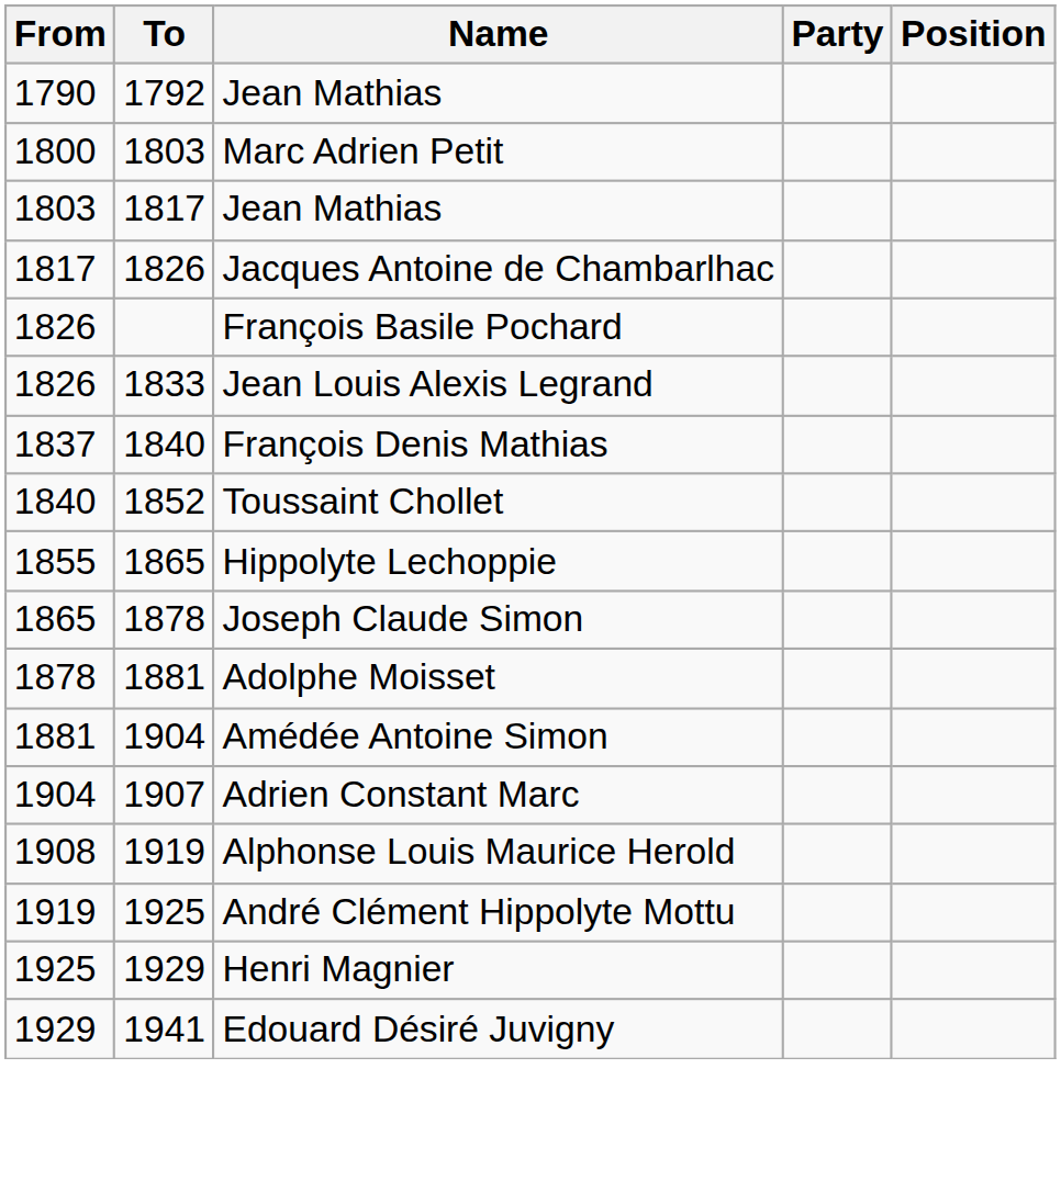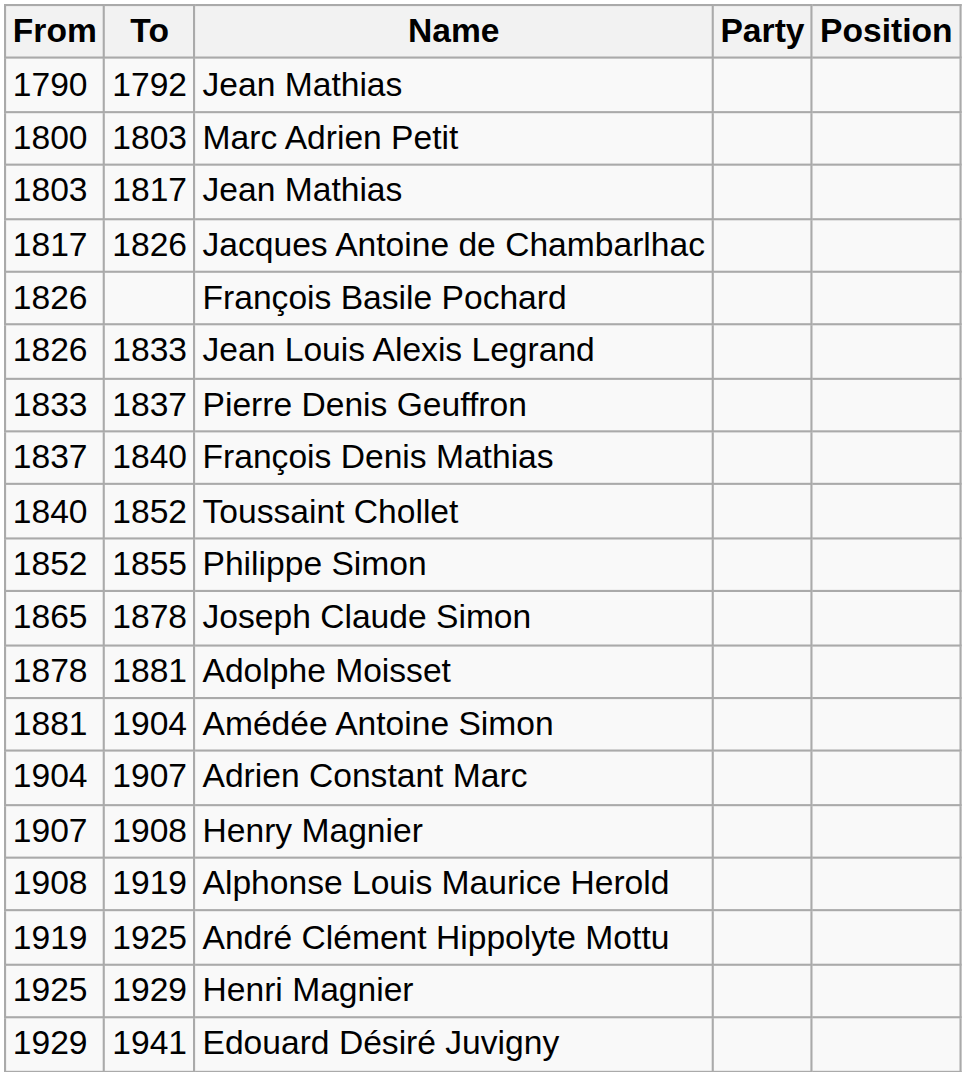 <table class="wikitable">
 <tr>
 <th>From</th>
 <th>To</th>
 <th>Name</th>
 <th>Party</th>
 <th>Position</th>
 </tr>
 <tr>
 <td>1790</td>
 <td>1792</td>
 <td>Jean Mathias</td>
 <td></td>
 <td></td>
 </tr>
 <tr>
 <td>1800</td>
 <td>1803</td>
 <td>Marc Adrien Petit</td>
 <td></td>
 <td></td>
 </tr>
 <tr>
 <td>1803</td>
 <td>1817</td>
 <td>Jean Mathias</td>
 <td></td>
 <td></td>
 </tr>
 <tr>
 <td>1817</td>
 <td>1826</td>
 <td>Jacques Antoine de Chambarlhac</td>
 <td></td>
 <td></td>
 </tr>
 <tr>
 <td>1826</td>
 <td></td>
 <td>François Basile Pochard</td>
 <td></td>
 <td></td>
 </tr>
 <tr>
 <td>1826</td>
 <td>1833</td>
 <td>Jean Louis Alexis Legrand</td>
 <td></td>
 <td></td>
 </tr>
 <tr>
+<td>1833</td>
+<td>1837</td>
+<td>Pierre Denis Geuffron</td>
+<td></td>
+<td></td>
+</tr>
+<tr>
 <td>1837</td>
 <td>1840</td>
 <td>François Denis Mathias</td>
 <td></td>
 <td></td>
 </tr>
 <tr>
 <td>1840</td>
 <td>1852</td>
 <td>Toussaint Chollet</td>
 <td></td>
 <td></td>
 </tr>
 <tr>
+<td>1852</td>
 <td>1855</td>
-<td>1865</td>
-<td>Hippolyte Lechoppie</td>
+<td>Philippe Simon</td>
 <td></td>
 <td></td>
 </tr>
 <tr>
 <td>1865</td>
 <td>1878</td>
 <td>Joseph Claude Simon</td>
 <td></td>
 <td></td>
 </tr>
 <tr>
 <td>1878</td>
 <td>1881</td>
 <td>Adolphe Moisset</td>
 <td></td>
 <td></td>
 </tr>
 <tr>
 <td>1881</td>
 <td>1904</td>
 <td>Amédée Antoine Simon</td>
 <td></td>
 <td></td>
 </tr>
 <tr>
 <td>1904</td>
 <td>1907</td>
 <td>Adrien Constant Marc</td>
 <td></td>
 <td></td>
 </tr>
 <tr>
+<td>1907</td>
+<td>1908</td>
+<td>Henry Magnier</td>
+<td></td>
+<td></td>
+</tr>
+<tr>
 <td>1908</td>
 <td>1919</td>
 <td>Alphonse Louis Maurice Herold</td>
 <td></td>
 <td></td>
 </tr>
 <tr>
 <td>1919</td>
 <td>1925</td>
 <td>André Clément Hippolyte Mottu</td>
 <td></td>
 <td></td>
 </tr>
 <tr>
 <td>1925</td>
 <td>1929</td>
 <td>Henri Magnier</td>
 <td></td>
 <td></td>
 </tr>
 <tr>
 <td>1929</td>
 <td>1941</td>
 <td>Edouard Désiré Juvigny</td>
 <td></td>
 <td></td>
 </tr>
 </table>
